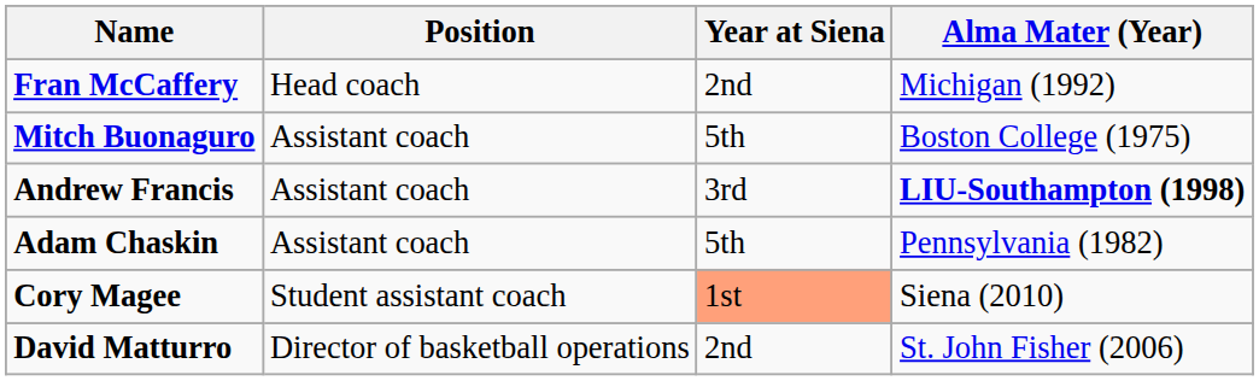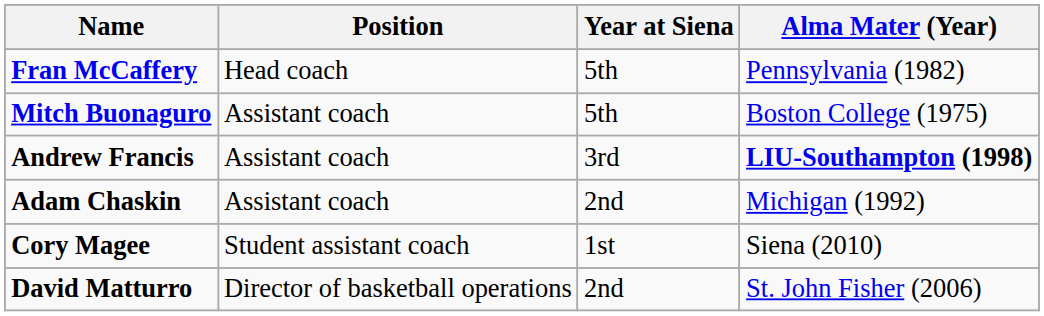 <table class="wikitable" style="white-space:nowrap; font-size:90%;">
 <tr>
 <th>Name</th>
 <th>Position</th>
 <th>Year at Siena</th>
 <th><a href='#'>Alma Mater</a> (Year)</th>
 </tr>
 <tr>
 <td><strong><a href='#'>Fran McCaffery</a></strong></td>
 <td>Head coach</td>
-<td>2nd</td>
-<td><a href='#'>Michigan</a> (1992)</td>
+<td>5th</td>
+<td><a href='#'>Pennsylvania</a> (1982)</td>
 </tr>
 <tr>
 <td><strong><a href='#'>Mitch Buonaguro</a></strong></td>
 <td>Assistant coach</td>
 <td>5th</td>
 <td><a href='#'>Boston College</a> (1975)</td>
 </tr>
 <tr>
 <td><strong>Andrew Francis</strong></td>
 <td>Assistant coach</td>
 <td>3rd</td>
 <td><strong><a href='#'>LIU-Southampton</a> (1998)</strong></td>
 </tr>
 <tr>
 <td><strong>Adam Chaskin</strong></td>
 <td>Assistant coach</td>
-<td>5th</td>
-<td><a href='#'>Pennsylvania</a> (1982)</td>
+<td>2nd</td>
+<td><a href='#'>Michigan</a> (1992)</td>
 </tr>
 <tr>
 <td><strong>Cory Magee</strong></td>
 <td>Student assistant coach</td>
-<td style="background: lightsalmon;">1st</td>
+<td>1st</td>
 <td>Siena (2010)</td>
 </tr>
 <tr>
 <td><strong>David Matturro</strong></td>
 <td>Director of basketball operations</td>
 <td>2nd</td>
 <td><a href='#'>St. John Fisher</a> (2006)</td>
 </tr>
 </table>
